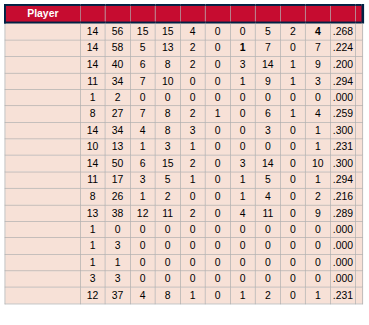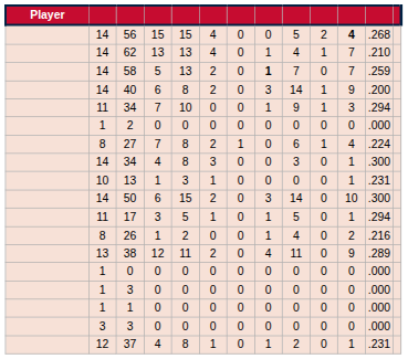 <table class="wikitable sortable">
 <tr>
 <th style="background:#c60c30; width:21%; color:#fff; border-top: 3px solid #024; border-bottom: 3px solid #024; border-left: 3px solid #024;">Player</th>
 <th style="background:#c60c30; width:7%; color:#fff; border-top: 3px solid #024; border-bottom: 3px solid #024;"></th>
 <th style="background:#c60c30; width:7%; color:#fff; border-top: 3px solid #024; border-bottom: 3px solid #024;"></th>
 <th style="background:#c60c30; width:7%; color:#fff; border-top: 3px solid #024; border-bottom: 3px solid #024;"></th>
 <th style="background:#c60c30; width:7%; color:#fff; border-top: 3px solid #024; border-bottom: 3px solid #024;"></th>
 <th style="background:#c60c30; width:7%; color:#fff; border-top: 3px solid #024; border-bottom: 3px solid #024;"></th>
 <th style="background:#c60c30; width:7%; color:#fff; border-top: 3px solid #024; border-bottom: 3px solid #024;"></th>
 <th style="background:#c60c30; width:7%; color:#fff; border-top: 3px solid #024; border-bottom: 3px solid #024;"></th>
 <th style="background:#c60c30; width:7%; color:#fff; border-top: 3px solid #024; border-bottom: 3px solid #024;"></th>
 <th style="background:#c60c30; width:7%; color:#fff; border-top: 3px solid #024; border-bottom: 3px solid #024;"></th>
 <th style="background:#c60c30; width:7%; color:#fff; border-top: 3px solid #024; border-bottom: 3px solid #024;"></th>
 <th style="background:#c60c30; width:7%; color:#fff; border-top: 3px solid #024; border-bottom: 3px solid #024;"></th>
 <th style="background:#c60c30; width:7%; color:#fff; border-top: 3px solid #024; border-bottom: 3px solid #024; border-right: 4px solid #024;"></th>
 </tr>
 <tr style="text-align:center; background:#f7e1d7;">
 <td></td>
 <td>14</td>
 <td>56</td>
 <td>15</td>
 <td>15</td>
 <td>4</td>
 <td>0</td>
 <td>0</td>
 <td>5</td>
 <td>2</td>
 <td><strong>4</strong></td>
 <td>.268</td>
 <td></td>
 </tr>
 <tr style="text-align:center; background:#f7e1d7;">
 <td></td>
 <td>14</td>
+<td>62</td>
+<td>13</td>
+<td>13</td>
+<td>4</td>
+<td>0</td>
+<td>1</td>
+<td>4</td>
+<td>1</td>
+<td>7</td>
+<td>.210</td>
+<td></td>
+</tr>
+<tr style="text-align:center; background:#f7e1d7;">
+<td></td>
+<td>14</td>
 <td>58</td>
 <td>5</td>
 <td>13</td>
 <td>2</td>
 <td>0</td>
 <td><strong>1</strong></td>
 <td>7</td>
 <td>0</td>
 <td>7</td>
-<td>.224</td>
+<td>.259</td>
 <td></td>
 </tr>
 <tr style="text-align:center; background:#f7e1d7;">
 <td></td>
 <td>14</td>
 <td>40</td>
 <td>6</td>
 <td>8</td>
 <td>2</td>
 <td>0</td>
 <td>3</td>
 <td>14</td>
 <td>1</td>
 <td>9</td>
 <td>.200</td>
 <td></td>
 </tr>
 <tr style="text-align:center; background:#f7e1d7;">
 <td></td>
 <td>11</td>
 <td>34</td>
 <td>7</td>
 <td>10</td>
 <td>0</td>
 <td>0</td>
 <td>1</td>
 <td>9</td>
 <td>1</td>
 <td>3</td>
 <td>.294</td>
 <td></td>
 </tr>
 <tr style="text-align:center; background:#f7e1d7;">
 <td></td>
 <td>1</td>
 <td>2</td>
 <td>0</td>
 <td>0</td>
 <td>0</td>
 <td>0</td>
 <td>0</td>
 <td>0</td>
 <td>0</td>
 <td>0</td>
 <td>.000</td>
 <td></td>
 </tr>
 <tr style="text-align:center; background:#f7e1d7;">
 <td></td>
 <td>8</td>
 <td>27</td>
 <td>7</td>
 <td>8</td>
 <td>2</td>
 <td>1</td>
 <td>0</td>
 <td>6</td>
 <td>1</td>
 <td>4</td>
-<td>.259</td>
+<td>.224</td>
 <td></td>
 </tr>
 <tr style="text-align:center; background:#f7e1d7;">
 <td></td>
 <td>14</td>
 <td>34</td>
 <td>4</td>
 <td>8</td>
 <td>3</td>
 <td>0</td>
 <td>0</td>
 <td>3</td>
 <td>0</td>
 <td>1</td>
 <td>.300</td>
 <td></td>
 </tr>
 <tr style="text-align:center; background:#f7e1d7;">
 <td></td>
 <td>10</td>
 <td>13</td>
 <td>1</td>
 <td>3</td>
 <td>1</td>
 <td>0</td>
 <td>0</td>
 <td>0</td>
 <td>0</td>
 <td>1</td>
 <td>.231</td>
 <td></td>
 </tr>
 <tr style="text-align:center; background:#f7e1d7;">
 <td></td>
 <td>14</td>
 <td>50</td>
 <td>6</td>
 <td>15</td>
 <td>2</td>
 <td>0</td>
 <td>3</td>
 <td>14</td>
 <td>0</td>
 <td>10</td>
 <td>.300</td>
 <td></td>
 </tr>
 <tr style="text-align:center; background:#f7e1d7;">
 <td></td>
 <td>11</td>
 <td>17</td>
 <td>3</td>
 <td>5</td>
 <td>1</td>
 <td>0</td>
 <td>1</td>
 <td>5</td>
 <td>0</td>
 <td>1</td>
 <td>.294</td>
 <td></td>
 </tr>
 <tr style="text-align:center; background:#f7e1d7;">
 <td></td>
 <td>8</td>
 <td>26</td>
 <td>1</td>
 <td>2</td>
 <td>0</td>
 <td>0</td>
 <td>1</td>
 <td>4</td>
 <td>0</td>
 <td>2</td>
 <td>.216</td>
 <td></td>
 </tr>
 <tr style="text-align:center; background:#f7e1d7;">
 <td></td>
 <td>13</td>
 <td>38</td>
 <td>12</td>
 <td>11</td>
 <td>2</td>
 <td>0</td>
 <td>4</td>
 <td>11</td>
 <td>0</td>
 <td>9</td>
 <td>.289</td>
 <td></td>
 </tr>
 <tr style="text-align:center; background:#f7e1d7;">
 <td></td>
 <td>1</td>
 <td>0</td>
 <td>0</td>
 <td>0</td>
 <td>0</td>
 <td>0</td>
 <td>0</td>
 <td>0</td>
 <td>0</td>
 <td>0</td>
 <td>.000</td>
 <td></td>
 </tr>
 <tr style="text-align:center; background:#f7e1d7;">
 <td></td>
 <td>1</td>
 <td>3</td>
 <td>0</td>
 <td>0</td>
 <td>0</td>
 <td>0</td>
 <td>0</td>
 <td>0</td>
 <td>0</td>
 <td>0</td>
 <td>.000</td>
 <td></td>
 </tr>
 <tr style="text-align:center; background:#f7e1d7;">
 <td></td>
 <td>1</td>
 <td>1</td>
 <td>0</td>
 <td>0</td>
 <td>0</td>
 <td>0</td>
 <td>0</td>
 <td>0</td>
 <td>0</td>
 <td>0</td>
 <td>.000</td>
 <td></td>
 </tr>
 <tr style="text-align:center; background:#f7e1d7;">
 <td></td>
 <td>3</td>
 <td>3</td>
 <td>0</td>
 <td>0</td>
 <td>0</td>
 <td>0</td>
 <td>0</td>
 <td>0</td>
 <td>0</td>
 <td>0</td>
 <td>.000</td>
 <td></td>
 </tr>
 <tr style="text-align:center; background:#f7e1d7;">
 <td></td>
 <td>12</td>
 <td>37</td>
 <td>4</td>
 <td>8</td>
 <td>1</td>
 <td>0</td>
 <td>1</td>
 <td>2</td>
 <td>0</td>
 <td>1</td>
 <td>.231</td>
 <td></td>
 </tr>
 </table>
